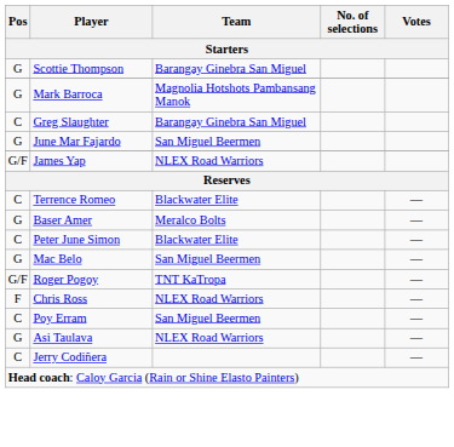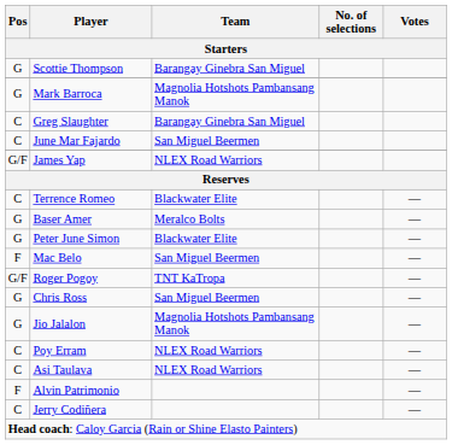 <table class="wikitable" style="text-align:center">
 <tr>
 <th scope="col" width="25px">Pos</th>
 <th scope="col" width="150px">Player</th>
 <th scope="col" width="210px">Team</th>
 <th scope="col" width="75px">No. of selections</th>
 <th scope="col" width="75px">Votes</th>
 </tr>
 <tr>
 <th scope="col" colspan="5">Starters</th>
 </tr>
 <tr>
 <td>G</td>
 <td style="text-align:left"><a href='#'>Scottie Thompson</a></td>
 <td style="text-align:left"><a href='#'>Barangay Ginebra San Miguel</a></td>
 <td></td>
 <td></td>
 </tr>
 <tr>
 </tr>
 <tr>
 <td>G</td>
 <td style="text-align:left"><a href='#'>Mark Barroca</a></td>
 <td style="text-align:left"><a href='#'>Magnolia Hotshots Pambansang Manok</a></td>
 <td></td>
 <td></td>
 </tr>
 <tr>
 <td>C</td>
 <td style="text-align:left"><a href='#'>Greg Slaughter</a></td>
 <td style="text-align:left"><a href='#'>Barangay Ginebra San Miguel</a></td>
 <td></td>
 <td></td>
 </tr>
 <tr>
-<td>G</td>
+<td>C</td>
 <td style="text-align:left"><a href='#'>June Mar Fajardo</a></td>
 <td style="text-align:left"><a href='#'>San Miguel Beermen</a></td>
 <td></td>
 <td></td>
 </tr>
 <tr>
 </tr>
 <tr>
 <td>G/F</td>
 <td style="text-align:left"><a href='#'>James Yap</a></td>
 <td style="text-align:left"><a href='#'>NLEX Road Warriors</a></td>
 <td></td>
 <td></td>
 </tr>
 <tr>
 <th scope="col" colspan="5">Reserves</th>
 </tr>
 <tr>
 <td>C</td>
 <td style="text-align:left"><a href='#'>Terrence Romeo</a></td>
 <td style="text-align:left"><a href='#'>Blackwater Elite</a></td>
 <td></td>
 <td>—</td>
 </tr>
 <tr>
 <td>G</td>
 <td style="text-align:left"><a href='#'>Baser Amer</a></td>
 <td style="text-align:left"><a href='#'>Meralco Bolts</a></td>
 <td></td>
 <td>—</td>
 </tr>
 <tr>
-<td>C</td>
+<td>G</td>
 <td style="text-align:left"><a href='#'>Peter June Simon</a></td>
 <td style="text-align:left"><a href='#'>Blackwater Elite</a></td>
 <td></td>
 <td>—</td>
 </tr>
 <tr>
-<td>G</td>
+<td>F</td>
 <td style="text-align:left"><a href='#'>Mac Belo</a></td>
 <td style="text-align:left"><a href='#'>San Miguel Beermen</a></td>
 <td></td>
 <td>—</td>
 </tr>
 <tr>
 <td>G/F</td>
 <td style="text-align:left"><a href='#'>Roger Pogoy</a></td>
 <td style="text-align:left"><a href='#'>TNT KaTropa</a></td>
 <td></td>
 <td>—</td>
 </tr>
 <tr>
-<td>F</td>
+<td>G</td>
 <td style="text-align:left"><a href='#'>Chris Ross</a></td>
+<td style="text-align:left"><a href='#'>San Miguel Beermen</a></td>
+<td></td>
+<td>—</td>
+</tr>
+<tr>
+<td>G</td>
+<td style="text-align:left"><a href='#'>Jio Jalalon</a></td>
+<td style="text-align:left"><a href='#'>Magnolia Hotshots Pambansang Manok</a></td>
+<td></td>
+<td>—</td>
+</tr>
+<tr>
+<td>C</td>
+<td style="text-align:left"><a href='#'>Poy Erram</a></td>
 <td style="text-align:left"><a href='#'>NLEX Road Warriors</a></td>
 <td></td>
 <td>—</td>
 </tr>
 <tr>
 <td>C</td>
-<td style="text-align:left"><a href='#'>Poy Erram</a></td>
-<td style="text-align:left"><a href='#'>San Miguel Beermen</a></td>
+<td style="text-align:left"><a href='#'>Asi Taulava</a></td>
+<td style="text-align:left"><a href='#'>NLEX Road Warriors</a></td>
 <td></td>
 <td>—</td>
 </tr>
 <tr>
-<td>G</td>
-<td style="text-align:left"><a href='#'>Asi Taulava</a></td>
-<td style="text-align:left"><a href='#'>NLEX Road Warriors</a></td>
+<td>F</td>
+<td style="text-align:left"><a href='#'>Alvin Patrimonio</a></td>
+<td style="text-align:left"></td>
 <td></td>
 <td>—</td>
 </tr>
 <tr>
 <td>C</td>
 <td style="text-align:left"><a href='#'>Jerry Codiñera</a></td>
 <td style="text-align:left"></td>
 <td></td>
 <td>—</td>
 </tr>
 <tr>
 <td style="text-align:left" colspan="5"><strong>Head coach</strong>: <a href='#'>Caloy Garcia</a> (<a href='#'>Rain or Shine Elasto Painters</a>)</td>
 </tr>
 </table>
